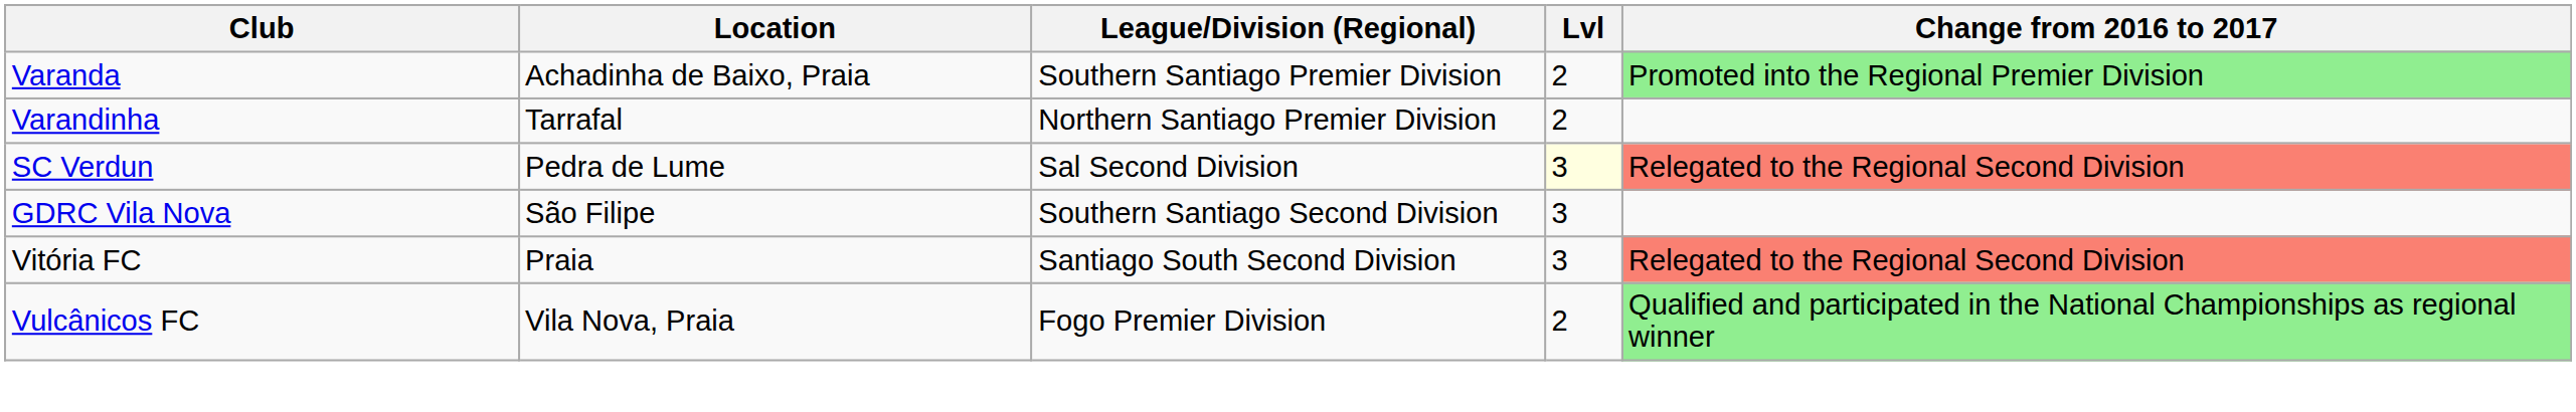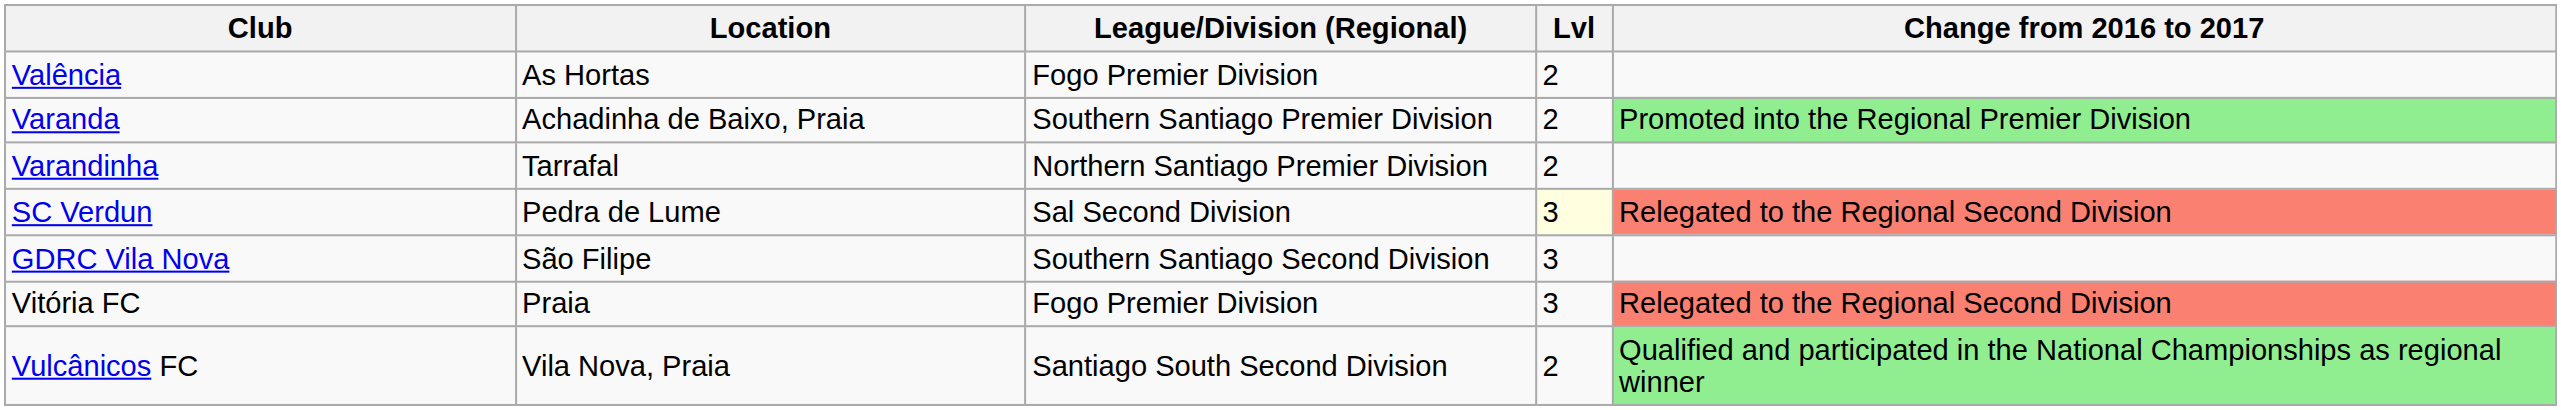 <table class="wikitable sortable" width=100% style="font-size:90%">
 <tr>
 <th width=20%>Club</th>
 <th width=20%>Location</th>
 <th width=20%>League/Division (Regional)</th>
 <th width=3%>Lvl</th>
 <th width=37%>Change from 2016 to 2017</th>
+</tr>
+<tr>
+<td><a href='#'>Valência</a></td>
+<td>As Hortas</td>
+<td>Fogo Premier Division</td>
+<td>2</td>
+<td></td>
 </tr>
 <tr>
 <td><a href='#'>Varanda</a></td>
 <td>Achadinha de Baixo, Praia</td>
 <td>Southern Santiago Premier Division</td>
 <td>2</td>
 <td style="background:lightgreen">Promoted into the Regional Premier Division</td>
 </tr>
 <tr>
 <td><a href='#'>Varandinha</a></td>
 <td>Tarrafal</td>
 <td>Northern Santiago Premier Division</td>
 <td>2</td>
 <td></td>
 </tr>
 <tr>
 <td><a href='#'>SC Verdun</a></td>
 <td>Pedra de Lume</td>
 <td>Sal Second Division</td>
 <td style="background: lightyellow;">3</td>
 <td style="background:salmon">Relegated to the Regional Second Division</td>
 </tr>
 <tr>
 <td><a href='#'>GDRC Vila Nova</a></td>
 <td>São Filipe</td>
 <td>Southern Santiago Second Division</td>
 <td>3</td>
 <td></td>
 </tr>
 <tr>
 <td>Vitória FC</td>
 <td>Praia</td>
-<td>Santiago South Second Division</td>
+<td>Fogo Premier Division</td>
 <td>3</td>
 <td style="background:salmon">Relegated to the Regional Second Division</td>
 </tr>
 <tr>
 <td><a href='#'>Vulcânicos</a> FC</td>
 <td>Vila Nova, Praia</td>
-<td>Fogo Premier Division</td>
+<td>Santiago South Second Division</td>
 <td>2</td>
 <td style="background:lightgreen">Qualified and participated in the National Championships as regional winner</td>
 </tr>
 </table>
